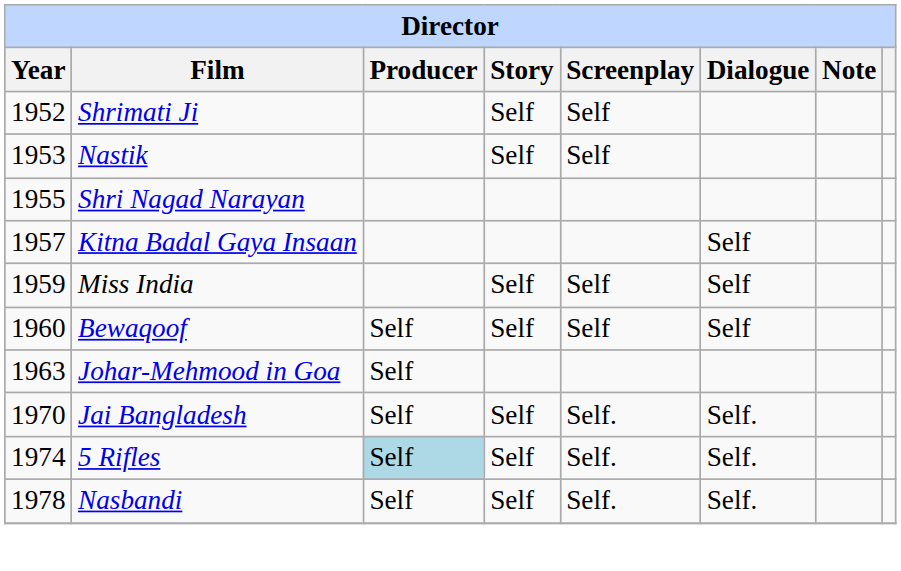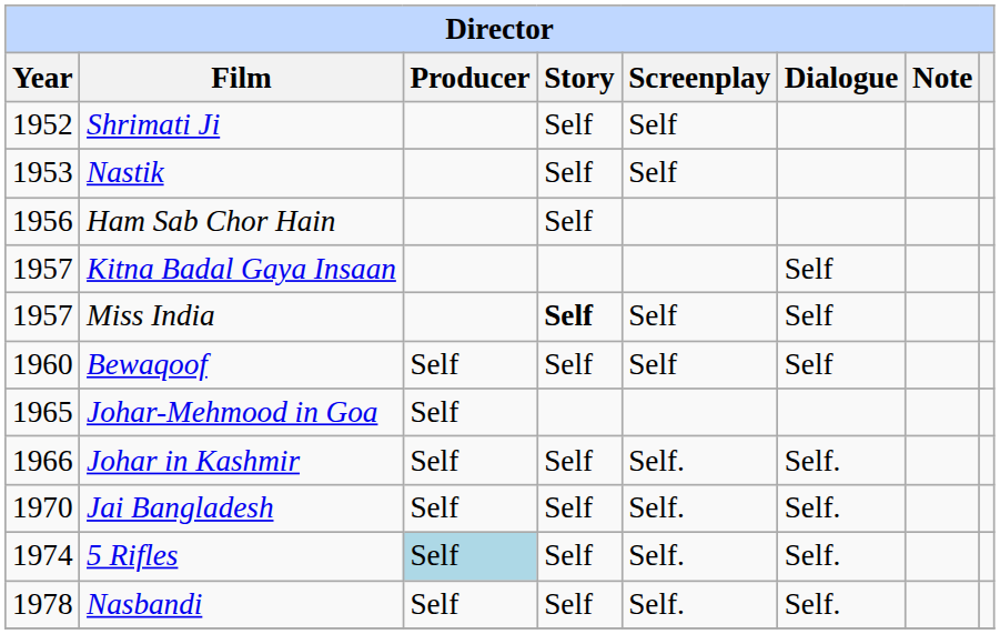 <table class="wikitable">
 <tr>
 <th colspan="8" style="background:#bfd7ff">Director</th>
 </tr>
 <tr>
 <th>Year</th>
 <th>Film</th>
 <th>Producer</th>
 <th>Story</th>
 <th>Screenplay</th>
 <th>Dialogue</th>
 <th>Note</th>
 <th></th>
 </tr>
 <tr>
 <td>1952</td>
 <td><em><a href='#'>Shrimati Ji</a></em></td>
 <td></td>
 <td>Self</td>
 <td>Self</td>
 <td></td>
 <td></td>
 <td></td>
 </tr>
 <tr>
 <td>1953</td>
 <td><em><a href='#'>Nastik</a></em></td>
 <td></td>
 <td>Self</td>
 <td>Self</td>
 <td></td>
 <td></td>
 <td></td>
 </tr>
 <tr>
-<td>1955</td>
-<td><em><a href='#'>Shri Nagad Narayan</a></em></td>
+<td>1956</td>
+<td><em>Ham Sab Chor Hain</em></td>
 <td></td>
-<td></td>
+<td>Self</td>
 <td></td>
 <td></td>
 <td></td>
 <td></td>
 </tr>
 <tr>
 <td>1957</td>
 <td><em><a href='#'>Kitna Badal Gaya Insaan</a></em></td>
 <td></td>
 <td></td>
 <td></td>
 <td>Self</td>
 <td></td>
 <td></td>
 </tr>
 <tr>
-<td>1959</td>
+<td>1957</td>
 <td><em>Miss India</em></td>
 <td></td>
-<td>Self</td>
+<td><strong>Self</strong></td>
 <td>Self</td>
 <td>Self</td>
 <td></td>
 </tr>
 <tr>
 <td>1960</td>
 <td><em><a href='#'>Bewaqoof</a></em></td>
 <td>Self</td>
 <td>Self</td>
 <td>Self</td>
 <td>Self</td>
 <td></td>
 <td></td>
 </tr>
 <tr>
-<td>1963</td>
+<td>1965</td>
 <td><em><a href='#'>Johar-Mehmood in Goa</a></em></td>
 <td>Self</td>
 <td></td>
 <td></td>
 <td></td>
+<td></td>
+<td></td>
+</tr>
+<tr>
+<td>1966</td>
+<td><em><a href='#'>Johar in Kashmir</a></em></td>
+<td>Self</td>
+<td>Self</td>
+<td>Self.</td>
+<td>Self.</td>
 <td></td>
 <td></td>
 </tr>
 <tr>
 <td>1970</td>
 <td><em><a href='#'>Jai Bangladesh</a></em></td>
 <td>Self</td>
 <td>Self</td>
 <td>Self.</td>
 <td>Self.</td>
 <td></td>
 <td></td>
 </tr>
 <tr>
 <td>1974</td>
 <td><em><a href='#'>5 Rifles</a></em></td>
 <td style="background: lightblue;">Self</td>
 <td>Self</td>
 <td>Self.</td>
 <td>Self.</td>
 <td></td>
 <td></td>
 </tr>
 <tr>
 <td>1978</td>
 <td><em><a href='#'>Nasbandi</a></em></td>
 <td>Self</td>
 <td>Self</td>
 <td>Self.</td>
 <td>Self.</td>
 <td></td>
 <td></td>
 </tr>
 <tr>
 </tr>
 </table>
